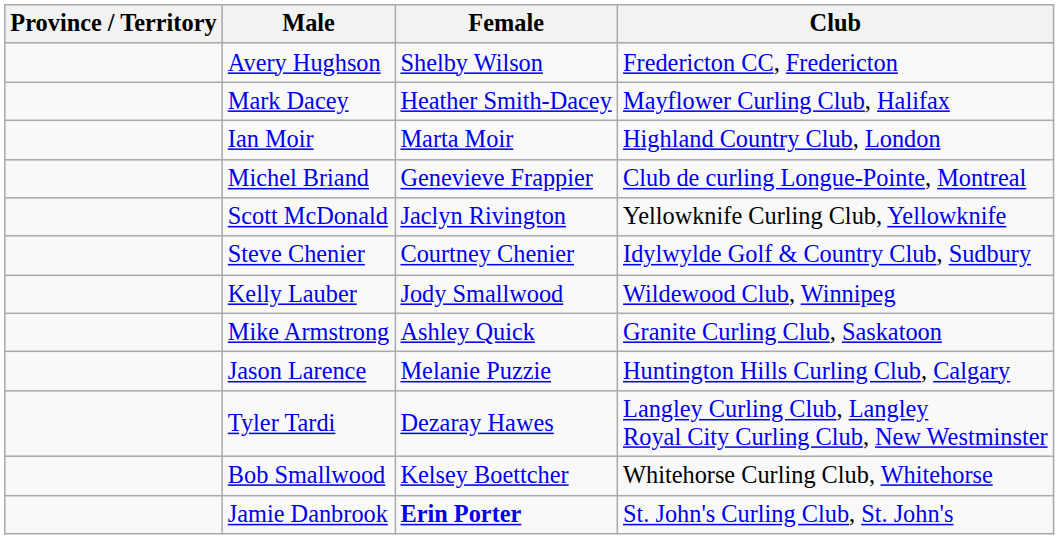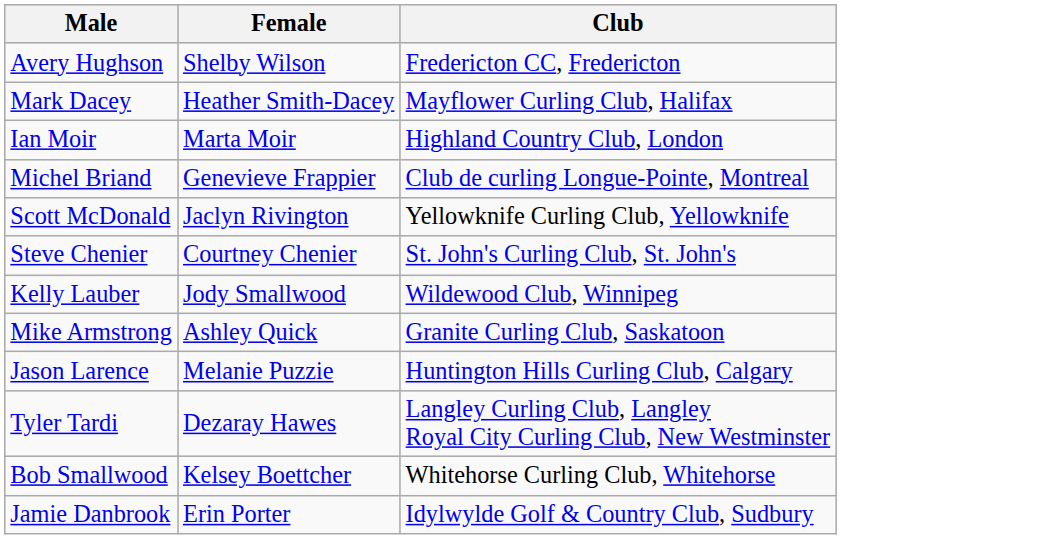 <table class="wikitable">
 <tr>
-<th>Province / Territory</th>
 <th>Male</th>
 <th>Female</th>
 <th>Club</th>
 </tr>
 <tr>
-<td></td>
 <td><a href='#'>Avery Hughson</a></td>
 <td><a href='#'>Shelby Wilson</a></td>
 <td><a href='#'>Fredericton CC</a>, <a href='#'>Fredericton</a></td>
 </tr>
 <tr>
-<td></td>
 <td><a href='#'>Mark Dacey</a></td>
 <td><a href='#'>Heather Smith-Dacey</a></td>
 <td><a href='#'>Mayflower Curling Club</a>, <a href='#'>Halifax</a></td>
 </tr>
 <tr>
-<td></td>
 <td><a href='#'>Ian Moir</a></td>
 <td><a href='#'>Marta Moir</a></td>
 <td><a href='#'>Highland Country Club</a>, <a href='#'>London</a></td>
 </tr>
 <tr>
-<td></td>
 <td><a href='#'>Michel Briand</a></td>
 <td><a href='#'>Genevieve Frappier</a></td>
 <td><a href='#'>Club de curling Longue-Pointe</a>, <a href='#'>Montreal</a></td>
 </tr>
 <tr>
-<td></td>
 <td><a href='#'>Scott McDonald</a></td>
 <td><a href='#'>Jaclyn Rivington</a></td>
 <td>Yellowknife Curling Club, <a href='#'>Yellowknife</a></td>
 </tr>
 <tr>
-<td></td>
 <td><a href='#'>Steve Chenier</a></td>
 <td><a href='#'>Courtney Chenier</a></td>
-<td><a href='#'>Idylwylde Golf & Country Club</a>, <a href='#'>Sudbury</a></td>
+<td><a href='#'>St. John's Curling Club</a>, <a href='#'>St. John's</a></td>
 </tr>
 <tr>
-<td></td>
 <td><a href='#'>Kelly Lauber</a></td>
 <td><a href='#'>Jody Smallwood</a></td>
 <td><a href='#'>Wildewood Club</a>, <a href='#'>Winnipeg</a></td>
 </tr>
 <tr>
-<td></td>
 <td><a href='#'>Mike Armstrong</a></td>
 <td><a href='#'>Ashley Quick</a></td>
 <td><a href='#'>Granite Curling Club</a>, <a href='#'>Saskatoon</a></td>
 </tr>
 <tr>
-<td></td>
 <td><a href='#'>Jason Larence</a></td>
 <td><a href='#'>Melanie Puzzie</a></td>
 <td><a href='#'>Huntington Hills Curling Club</a>, <a href='#'>Calgary</a></td>
 </tr>
 <tr>
-<td></td>
 <td><a href='#'>Tyler Tardi</a></td>
 <td><a href='#'>Dezaray Hawes</a></td>
 <td><a href='#'>Langley Curling Club</a>, <a href='#'>Langley</a> <br> <a href='#'>Royal City Curling Club</a>, <a href='#'>New Westminster</a></td>
 </tr>
 <tr>
-<td></td>
 <td><a href='#'>Bob Smallwood</a></td>
 <td><a href='#'>Kelsey Boettcher</a></td>
 <td>Whitehorse Curling Club, <a href='#'>Whitehorse</a></td>
 </tr>
 <tr>
-<td></td>
 <td><a href='#'>Jamie Danbrook</a></td>
-<td><strong><a href='#'>Erin Porter</a></strong></td>
-<td><a href='#'>St. John's Curling Club</a>, <a href='#'>St. John's</a></td>
+<td><a href='#'>Erin Porter</a></td>
+<td><a href='#'>Idylwylde Golf & Country Club</a>, <a href='#'>Sudbury</a></td>
 </tr>
 </table>
